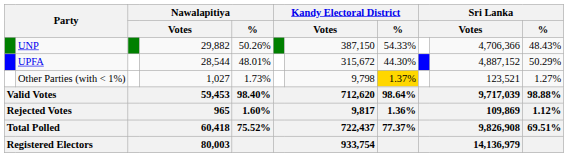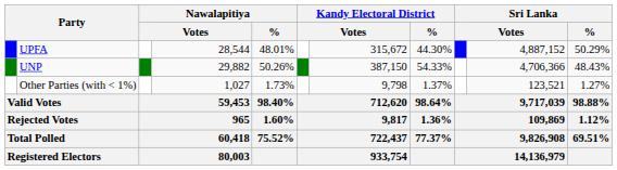 <table class="wikitable">
 <tr>
 <th colspan="2" width="144px"rowspan="2">Party</th>
 <th colspan="3" width="216px">Nawalapitiya</th>
 <th colspan="3" width="216px"><a href='#'>Kandy Electoral District</a></th>
 <th colspan="3" width="216px">Sri Lanka</th>
 </tr>
 <tr>
 <th colspan="2" width="144px">Votes</th>
 <th>%</th>
 <th colspan="2" width="144px">Votes</th>
 <th>%</th>
 <th colspan="2" width="144px">Votes</th>
 <th>%</th>
 </tr>
 <tr>
+<td style="background-color:blue;" width="10px"></td>
+<td style="text-align:left;"><a href='#'>UPFA</a></td>
+<td style="background-color:white;" width="10px"></td>
+<td style="text-align:right;">28,544</td>
+<td style="text-align:right;">48.01%</td>
+<td style="background-color:white;" width="10px"></td>
+<td style="text-align:right;">315,672</td>
+<td style="text-align:right;">44.30%</td>
+<td style="background-color:blue;" width="10px"></td>
+<td style="text-align:right;">4,887,152</td>
+<td style="text-align:right;">50.29%</td>
+</tr>
+<tr>
 <td style="background-color:green;" width="10px"></td>
 <td style="text-align:left;"><a href='#'>UNP</a></td>
 <td style="background-color:green;" width="10px"></td>
 <td style="text-align:right;">29,882</td>
 <td style="text-align:right;">50.26%</td>
 <td style="background-color:green;" width="10px"></td>
 <td style="text-align:right;">387,150</td>
 <td style="text-align:right;">54.33%</td>
 <td style="background-color:white;" width="10px"></td>
 <td style="text-align:right;">4,706,366</td>
 <td style="text-align:right;">48.43%</td>
 </tr>
 <tr>
-<td style="background-color:blue;" width="10px"></td>
-<td style="text-align:left;"><a href='#'>UPFA</a></td>
-<td style="background-color:white;" width="10px"></td>
-<td style="text-align:right;">28,544</td>
-<td style="text-align:right;">48.01%</td>
-<td style="background-color:white;" width="10px"></td>
-<td style="text-align:right;">315,672</td>
-<td style="text-align:right;">44.30%</td>
-<td style="background-color:blue;" width="10px"></td>
-<td style="text-align:right;">4,887,152</td>
-<td style="text-align:right;">50.29%</td>
-</tr>
-<tr>
 <td style="background-color:white;" width="10px"></td>
 <td style="text-align:left;">Other Parties (with < 1%)</td>
 <td style="background-color:white;" width="10px"></td>
 <td style="text-align:right;">1,027</td>
 <td style="text-align:right;">1.73%</td>
 <td style="background-color:white;" width="10px"></td>
 <td style="text-align:right;">9,798</td>
-<td style="background: gold; text-align:right;">1.37%</td>
+<td style="text-align:right;">1.37%</td>
 <td style="background-color:white;" width="10px"></td>
 <td style="text-align:right;">123,521</td>
 <td style="text-align:right;">1.27%</td>
 </tr>
 <tr>
 <th colspan="2" width="144px"style="text-align:left;">Valid Votes</th>
 <th style="text-align:right;"colspan="2" width="144px">59,453</th>
 <th style="text-align:right;">98.40%</th>
 <th style="text-align:right;"colspan="2" width="144px">712,620</th>
 <th style="text-align:right;">98.64%</th>
 <th style="text-align:right;"colspan="2" width="144px">9,717,039</th>
 <th style="text-align:right;">98.88%</th>
 </tr>
 <tr>
 <th colspan="2" width="144px"style="text-align:left;">Rejected Votes</th>
 <th style="text-align:right;"colspan="2" width="144px">965</th>
 <th style="text-align:right;">1.60%</th>
 <th style="text-align:right;"colspan="2" width="144px">9,817</th>
 <th style="text-align:right;">1.36%</th>
 <th style="text-align:right;"colspan="2" width="144px">109,869</th>
 <th style="text-align:right;">1.12%</th>
 </tr>
 <tr>
 <th colspan="2" width="144px"style="text-align:left;">Total Polled</th>
 <th style="text-align:right;"colspan="2" width="144px">60,418</th>
 <th style="text-align:right;">75.52%</th>
 <th style="text-align:right;"colspan="2" width="144px">722,437</th>
 <th style="text-align:right;">77.37%</th>
 <th style="text-align:right;"colspan="2" width="144px">9,826,908</th>
 <th style="text-align:right;">69.51%</th>
 </tr>
 <tr>
 <th colspan="2" width="144px"style="text-align:left;">Registered Electors</th>
 <th style="text-align:right;"colspan="2" width="144px">80,003</th>
 <th></th>
 <th style="text-align:right;"colspan="2" width="144px">933,754</th>
 <th></th>
 <th style="text-align:right;"colspan="2" width="144px">14,136,979</th>
 <th></th>
 </tr>
 </table>
